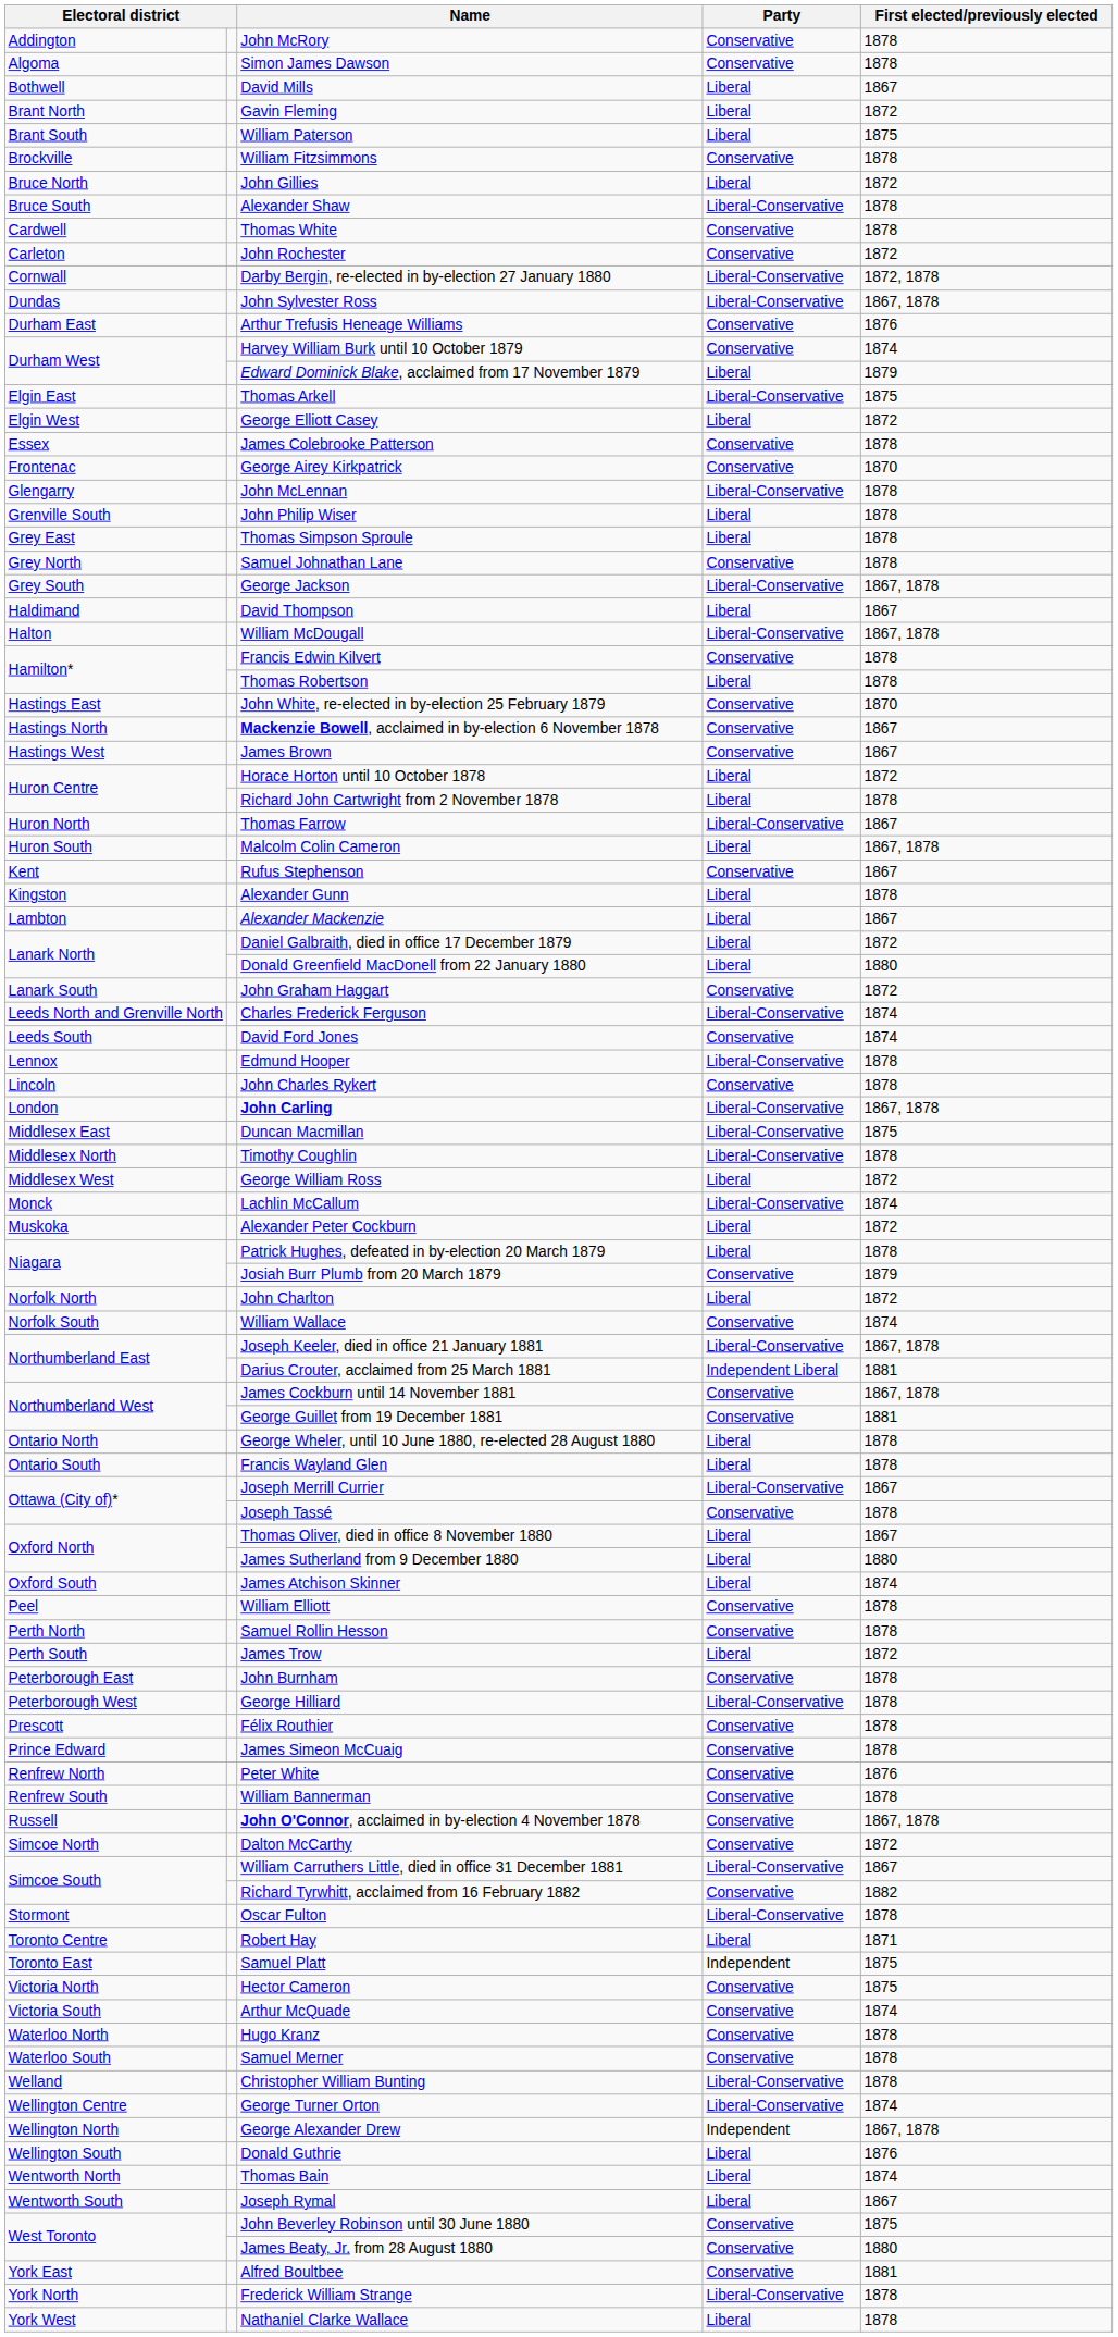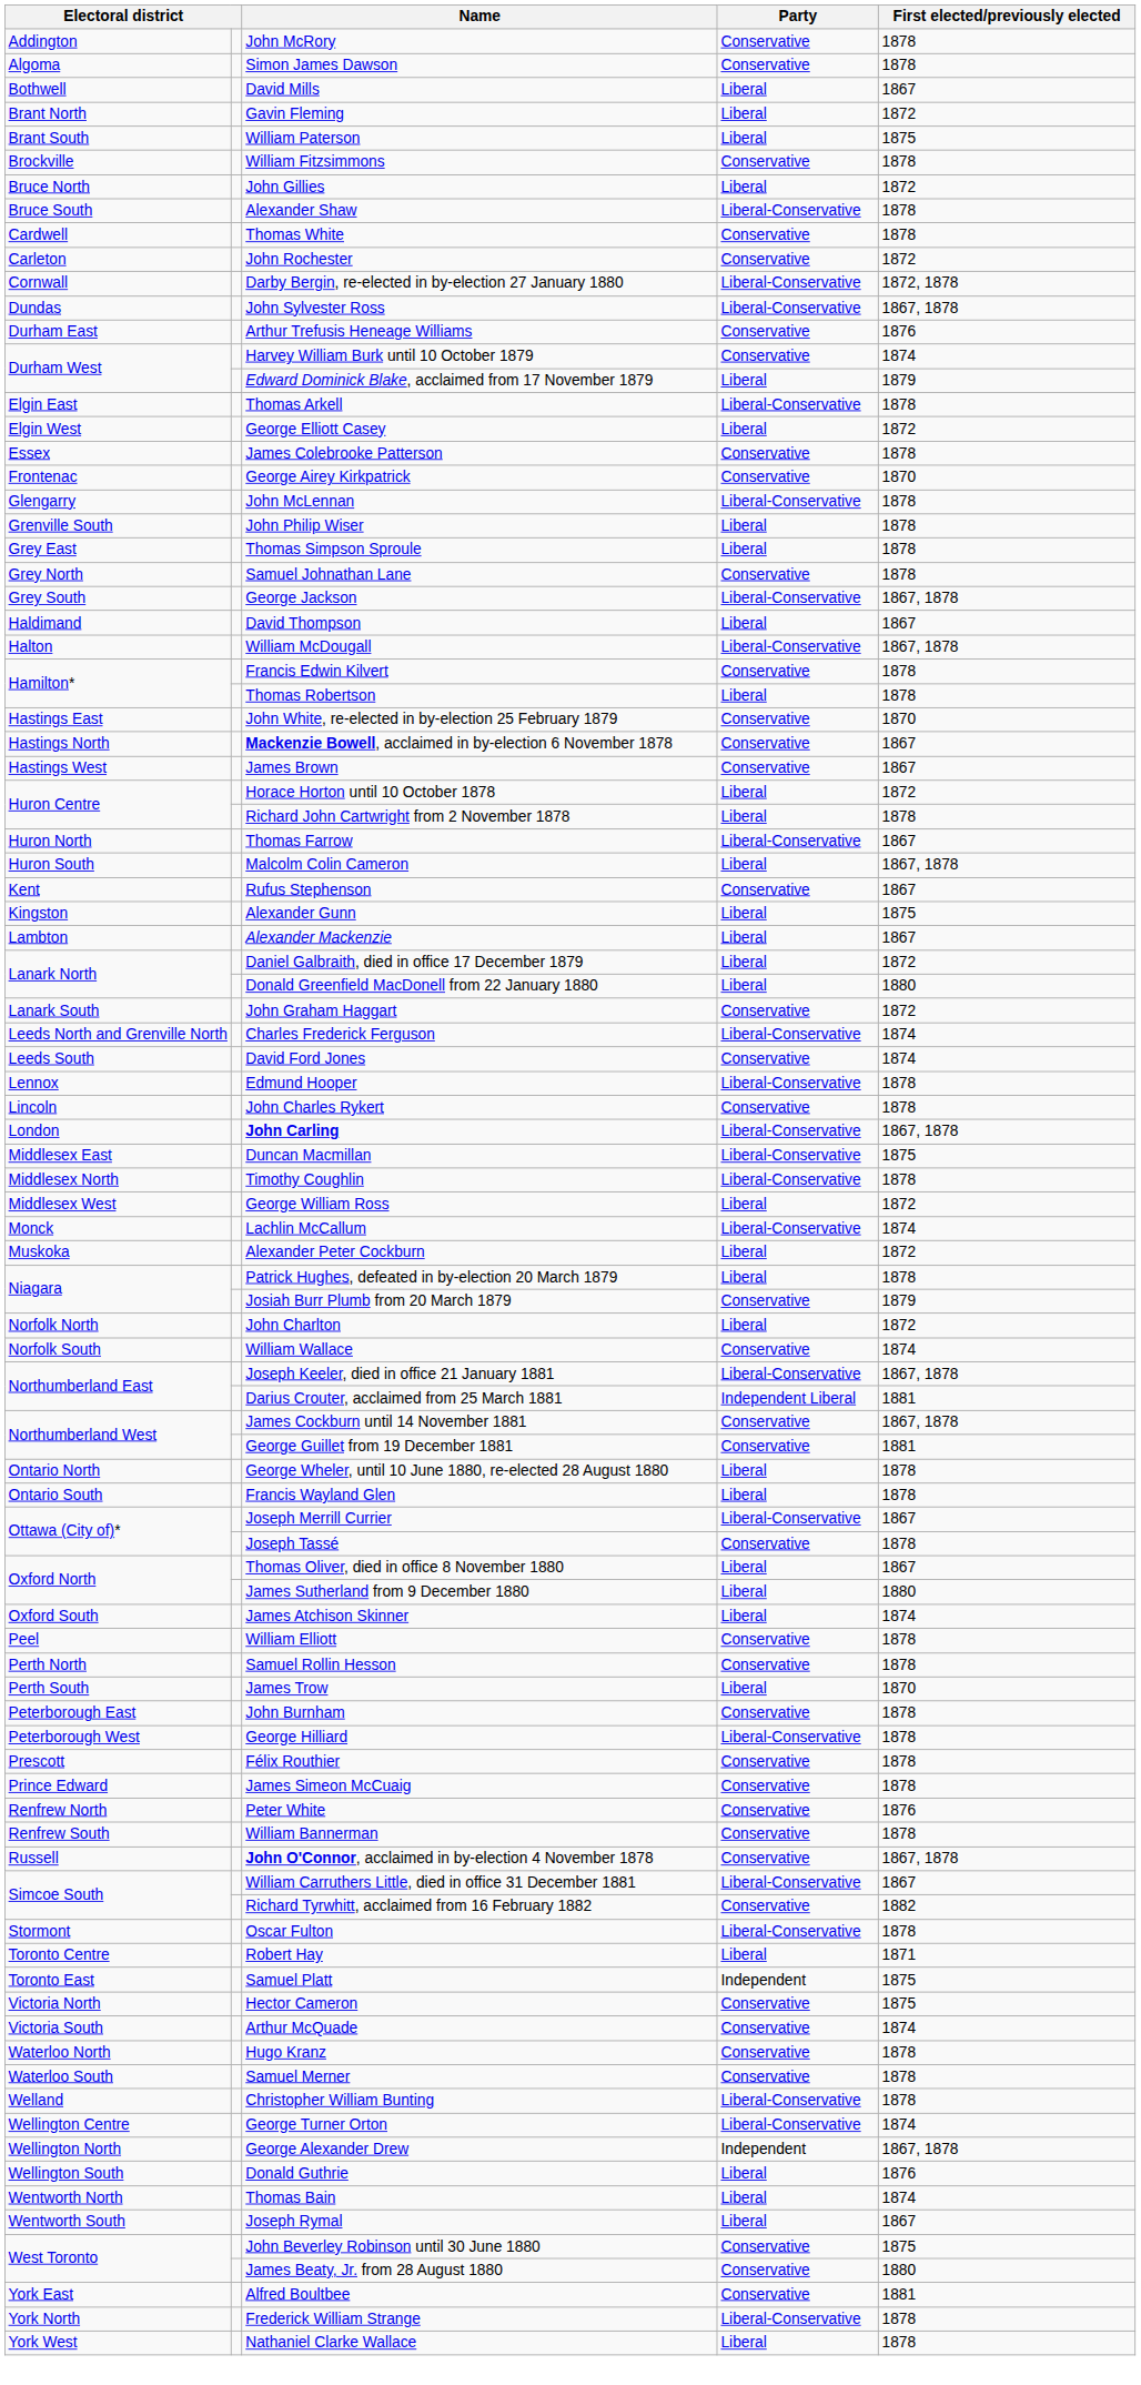 <table class="wikitable">
 <tr>
 <th colspan="2">Electoral district</th>
 <th>Name</th>
 <th>Party</th>
 <th>First elected/previously elected</th>
 </tr>
 <tr>
 <td width=20%><a href='#'>Addington</a></td>
 <td></td>
 <td><a href='#'>John McRory</a></td>
 <td><a href='#'>Conservative</a></td>
 <td>1878</td>
 </tr>
 <tr>
 <td><a href='#'>Algoma</a></td>
 <td></td>
 <td><a href='#'>Simon James Dawson</a></td>
 <td><a href='#'>Conservative</a></td>
 <td>1878</td>
 </tr>
 <tr>
 <td><a href='#'>Bothwell</a></td>
 <td></td>
 <td><a href='#'>David Mills</a></td>
 <td><a href='#'>Liberal</a></td>
 <td>1867</td>
 </tr>
 <tr>
 <td><a href='#'>Brant North</a></td>
 <td></td>
 <td><a href='#'>Gavin Fleming</a></td>
 <td><a href='#'>Liberal</a></td>
 <td>1872</td>
 </tr>
 <tr>
 <td><a href='#'>Brant South</a></td>
 <td></td>
 <td><a href='#'>William Paterson</a></td>
 <td><a href='#'>Liberal</a></td>
 <td>1875</td>
 </tr>
 <tr>
 <td><a href='#'>Brockville</a></td>
 <td></td>
 <td><a href='#'>William Fitzsimmons</a></td>
 <td><a href='#'>Conservative</a></td>
 <td>1878</td>
 </tr>
 <tr>
 <td><a href='#'>Bruce North</a></td>
 <td></td>
 <td><a href='#'>John Gillies</a></td>
 <td><a href='#'>Liberal</a></td>
 <td>1872</td>
 </tr>
 <tr>
 <td><a href='#'>Bruce South</a></td>
 <td></td>
 <td><a href='#'>Alexander Shaw</a></td>
 <td><a href='#'>Liberal-Conservative</a></td>
 <td>1878</td>
 </tr>
 <tr>
 <td><a href='#'>Cardwell</a></td>
 <td></td>
 <td><a href='#'>Thomas White</a></td>
 <td><a href='#'>Conservative</a></td>
 <td>1878</td>
 </tr>
 <tr>
 <td><a href='#'>Carleton</a></td>
 <td></td>
 <td><a href='#'>John Rochester</a></td>
 <td><a href='#'>Conservative</a></td>
 <td>1872</td>
 </tr>
 <tr>
 <td><a href='#'>Cornwall</a></td>
 <td></td>
 <td><a href='#'>Darby Bergin</a>, re-elected in by-election 27 January 1880</td>
 <td><a href='#'>Liberal-Conservative</a></td>
 <td>1872, 1878</td>
 </tr>
 <tr>
 <td><a href='#'>Dundas</a></td>
 <td></td>
 <td><a href='#'>John Sylvester Ross</a></td>
 <td><a href='#'>Liberal-Conservative</a></td>
 <td>1867, 1878</td>
 </tr>
 <tr>
 <td><a href='#'>Durham East</a></td>
 <td></td>
 <td><a href='#'>Arthur Trefusis Heneage Williams</a></td>
 <td><a href='#'>Conservative</a></td>
 <td>1876</td>
 </tr>
 <tr>
 <td rowspan=2><a href='#'>Durham West</a></td>
 <td></td>
 <td><a href='#'>Harvey William Burk</a> until 10 October 1879</td>
 <td><a href='#'>Conservative</a></td>
 <td>1874</td>
 </tr>
 <tr>
 <td></td>
 <td><em><a href='#'>Edward Dominick Blake</a></em>, acclaimed from 17 November 1879</td>
 <td><a href='#'>Liberal</a></td>
 <td>1879</td>
 </tr>
 <tr>
 <td><a href='#'>Elgin East</a></td>
 <td></td>
 <td><a href='#'>Thomas Arkell</a></td>
 <td><a href='#'>Liberal-Conservative</a></td>
-<td>1875</td>
+<td>1878</td>
 </tr>
 <tr>
 <td><a href='#'>Elgin West</a></td>
 <td></td>
 <td><a href='#'>George Elliott Casey</a></td>
 <td><a href='#'>Liberal</a></td>
 <td>1872</td>
 </tr>
 <tr>
 <td><a href='#'>Essex</a></td>
 <td></td>
 <td><a href='#'>James Colebrooke Patterson</a></td>
 <td><a href='#'>Conservative</a></td>
 <td>1878</td>
 </tr>
 <tr>
 <td><a href='#'>Frontenac</a></td>
 <td></td>
 <td><a href='#'>George Airey Kirkpatrick</a></td>
 <td><a href='#'>Conservative</a></td>
 <td>1870</td>
 </tr>
 <tr>
 <td><a href='#'>Glengarry</a></td>
 <td></td>
 <td><a href='#'>John McLennan</a></td>
 <td><a href='#'>Liberal-Conservative</a></td>
 <td>1878</td>
 </tr>
 <tr>
 <td><a href='#'>Grenville South</a></td>
 <td></td>
 <td><a href='#'>John Philip Wiser</a></td>
 <td><a href='#'>Liberal</a></td>
 <td>1878</td>
 </tr>
 <tr>
 <td><a href='#'>Grey East</a></td>
 <td></td>
 <td><a href='#'>Thomas Simpson Sproule</a></td>
 <td><a href='#'>Liberal</a></td>
 <td>1878</td>
 </tr>
 <tr>
 <td><a href='#'>Grey North</a></td>
 <td></td>
 <td><a href='#'>Samuel Johnathan Lane</a></td>
 <td><a href='#'>Conservative</a></td>
 <td>1878</td>
 </tr>
 <tr>
 <td><a href='#'>Grey South</a></td>
 <td></td>
 <td><a href='#'>George Jackson</a></td>
 <td><a href='#'>Liberal-Conservative</a></td>
 <td>1867, 1878</td>
 </tr>
 <tr>
 <td><a href='#'>Haldimand</a></td>
 <td></td>
 <td><a href='#'>David Thompson</a></td>
 <td><a href='#'>Liberal</a></td>
 <td>1867</td>
 </tr>
 <tr>
 <td><a href='#'>Halton</a></td>
 <td></td>
 <td><a href='#'>William McDougall</a></td>
 <td><a href='#'>Liberal-Conservative</a></td>
 <td>1867, 1878</td>
 </tr>
 <tr>
 <td rowspan=2><a href='#'>Hamilton</a>*</td>
 <td></td>
 <td><a href='#'>Francis Edwin Kilvert</a></td>
 <td><a href='#'>Conservative</a></td>
 <td>1878</td>
 </tr>
 <tr>
 <td></td>
 <td><a href='#'>Thomas Robertson</a></td>
 <td><a href='#'>Liberal</a></td>
 <td>1878</td>
 </tr>
 <tr>
 <td><a href='#'>Hastings East</a></td>
 <td></td>
 <td><a href='#'>John White</a>, re-elected in by-election 25 February 1879</td>
 <td><a href='#'>Conservative</a></td>
 <td>1870</td>
 </tr>
 <tr>
 <td><a href='#'>Hastings North</a></td>
 <td></td>
 <td><strong><a href='#'>Mackenzie Bowell</a></strong>, acclaimed in by-election 6 November 1878</td>
 <td><a href='#'>Conservative</a></td>
 <td>1867</td>
 </tr>
 <tr>
 <td><a href='#'>Hastings West</a></td>
 <td></td>
 <td><a href='#'>James Brown</a></td>
 <td><a href='#'>Conservative</a></td>
 <td>1867</td>
 </tr>
 <tr>
 <td rowspan=2><a href='#'>Huron Centre</a></td>
 <td></td>
 <td><a href='#'>Horace Horton</a> until 10 October 1878</td>
 <td><a href='#'>Liberal</a></td>
 <td>1872</td>
 </tr>
 <tr>
 <td></td>
 <td><a href='#'>Richard John Cartwright</a> from 2 November 1878</td>
 <td><a href='#'>Liberal</a></td>
 <td>1878</td>
 </tr>
 <tr>
 <td><a href='#'>Huron North</a></td>
 <td></td>
 <td><a href='#'>Thomas Farrow</a></td>
 <td><a href='#'>Liberal-Conservative</a></td>
 <td>1867</td>
 </tr>
 <tr>
 <td><a href='#'>Huron South</a></td>
 <td></td>
 <td><a href='#'>Malcolm Colin Cameron</a></td>
 <td><a href='#'>Liberal</a></td>
 <td>1867, 1878</td>
 </tr>
 <tr>
 <td><a href='#'>Kent</a></td>
 <td></td>
 <td><a href='#'>Rufus Stephenson</a></td>
 <td><a href='#'>Conservative</a></td>
 <td>1867</td>
 </tr>
 <tr>
 <td><a href='#'>Kingston</a></td>
 <td></td>
 <td><a href='#'>Alexander Gunn</a></td>
 <td><a href='#'>Liberal</a></td>
-<td>1878</td>
+<td>1875</td>
 </tr>
 <tr>
 <td><a href='#'>Lambton</a></td>
 <td></td>
 <td><em><a href='#'>Alexander Mackenzie</a></em></td>
 <td><a href='#'>Liberal</a></td>
 <td>1867</td>
 </tr>
 <tr>
 <td rowspan=2><a href='#'>Lanark North</a></td>
 <td></td>
 <td><a href='#'>Daniel Galbraith</a>, died in office 17 December 1879</td>
 <td><a href='#'>Liberal</a></td>
 <td>1872</td>
 </tr>
 <tr>
 <td></td>
 <td><a href='#'>Donald Greenfield MacDonell</a> from 22 January 1880</td>
 <td><a href='#'>Liberal</a></td>
 <td>1880</td>
 </tr>
 <tr>
 <td><a href='#'>Lanark South</a></td>
 <td></td>
 <td><a href='#'>John Graham Haggart</a></td>
 <td><a href='#'>Conservative</a></td>
 <td>1872</td>
 </tr>
 <tr>
 <td><a href='#'>Leeds North and Grenville North</a></td>
 <td></td>
 <td><a href='#'>Charles Frederick Ferguson</a></td>
 <td><a href='#'>Liberal-Conservative</a></td>
 <td>1874</td>
 </tr>
 <tr>
 <td><a href='#'>Leeds South</a></td>
 <td></td>
 <td><a href='#'>David Ford Jones</a></td>
 <td><a href='#'>Conservative</a></td>
 <td>1874</td>
 </tr>
 <tr>
 <td><a href='#'>Lennox</a></td>
 <td></td>
 <td><a href='#'>Edmund Hooper</a></td>
 <td><a href='#'>Liberal-Conservative</a></td>
 <td>1878</td>
 </tr>
 <tr>
 <td><a href='#'>Lincoln</a></td>
 <td></td>
 <td><a href='#'>John Charles Rykert</a></td>
 <td><a href='#'>Conservative</a></td>
 <td>1878</td>
 </tr>
 <tr>
 <td><a href='#'>London</a></td>
 <td></td>
 <td><strong><a href='#'>John Carling</a></strong></td>
 <td><a href='#'>Liberal-Conservative</a></td>
 <td>1867, 1878</td>
 </tr>
 <tr>
 <td><a href='#'>Middlesex East</a></td>
 <td></td>
 <td><a href='#'>Duncan Macmillan</a></td>
 <td><a href='#'>Liberal-Conservative</a></td>
 <td>1875</td>
 </tr>
 <tr>
 <td><a href='#'>Middlesex North</a></td>
 <td></td>
 <td><a href='#'>Timothy Coughlin</a></td>
 <td><a href='#'>Liberal-Conservative</a></td>
 <td>1878</td>
 </tr>
 <tr>
 <td><a href='#'>Middlesex West</a></td>
 <td></td>
 <td><a href='#'>George William Ross</a></td>
 <td><a href='#'>Liberal</a></td>
 <td>1872</td>
 </tr>
 <tr>
 <td><a href='#'>Monck</a></td>
 <td></td>
 <td><a href='#'>Lachlin McCallum</a></td>
 <td><a href='#'>Liberal-Conservative</a></td>
 <td>1874</td>
 </tr>
 <tr>
 <td><a href='#'>Muskoka</a></td>
 <td></td>
 <td><a href='#'>Alexander Peter Cockburn</a></td>
 <td><a href='#'>Liberal</a></td>
 <td>1872</td>
 </tr>
 <tr>
 <td rowspan=2><a href='#'>Niagara</a></td>
 <td></td>
 <td><a href='#'>Patrick Hughes</a>, defeated in by-election 20 March 1879</td>
 <td><a href='#'>Liberal</a></td>
 <td>1878</td>
 </tr>
 <tr>
 <td></td>
 <td><a href='#'>Josiah Burr Plumb</a> from 20 March 1879</td>
 <td><a href='#'>Conservative</a></td>
 <td>1879</td>
 </tr>
 <tr>
 <td><a href='#'>Norfolk North</a></td>
 <td></td>
 <td><a href='#'>John Charlton</a></td>
 <td><a href='#'>Liberal</a></td>
 <td>1872</td>
 </tr>
 <tr>
 <td><a href='#'>Norfolk South</a></td>
 <td></td>
 <td><a href='#'>William Wallace</a></td>
 <td><a href='#'>Conservative</a></td>
 <td>1874</td>
 </tr>
 <tr>
 <td rowspan=2><a href='#'>Northumberland East</a></td>
 <td></td>
 <td><a href='#'>Joseph Keeler</a>, died in office 21 January 1881</td>
 <td><a href='#'>Liberal-Conservative</a></td>
 <td>1867, 1878</td>
 </tr>
 <tr>
 <td></td>
 <td><a href='#'>Darius Crouter</a>, acclaimed from 25 March 1881</td>
 <td><a href='#'>Independent Liberal</a></td>
 <td>1881</td>
 </tr>
 <tr>
 <td rowspan=2><a href='#'>Northumberland West</a></td>
 <td></td>
 <td><a href='#'>James Cockburn</a> until 14 November 1881</td>
 <td><a href='#'>Conservative</a></td>
 <td>1867, 1878</td>
 </tr>
 <tr>
 <td></td>
 <td><a href='#'>George Guillet</a> from 19 December 1881</td>
 <td><a href='#'>Conservative</a></td>
 <td>1881</td>
 </tr>
 <tr>
 <td><a href='#'>Ontario North</a></td>
 <td></td>
 <td><a href='#'>George Wheler</a>, until 10 June 1880, re-elected 28 August 1880</td>
 <td><a href='#'>Liberal</a></td>
 <td>1878</td>
 </tr>
 <tr>
 <td><a href='#'>Ontario South</a></td>
 <td></td>
 <td><a href='#'>Francis Wayland Glen</a></td>
 <td><a href='#'>Liberal</a></td>
 <td>1878</td>
 </tr>
 <tr>
 <td rowspan=2><a href='#'>Ottawa (City of)</a>*</td>
 <td></td>
 <td><a href='#'>Joseph Merrill Currier</a></td>
 <td><a href='#'>Liberal-Conservative</a></td>
 <td>1867</td>
 </tr>
 <tr>
 <td></td>
 <td><a href='#'>Joseph Tassé</a></td>
 <td><a href='#'>Conservative</a></td>
 <td>1878</td>
 </tr>
 <tr>
 <td rowspan=2><a href='#'>Oxford North</a></td>
 <td></td>
 <td><a href='#'>Thomas Oliver</a>, died in office 8 November 1880</td>
 <td><a href='#'>Liberal</a></td>
 <td>1867</td>
 </tr>
 <tr>
 <td></td>
 <td><a href='#'>James Sutherland</a> from 9 December 1880</td>
 <td><a href='#'>Liberal</a></td>
 <td>1880</td>
 </tr>
 <tr>
 <td><a href='#'>Oxford South</a></td>
 <td></td>
 <td><a href='#'>James Atchison Skinner</a></td>
 <td><a href='#'>Liberal</a></td>
 <td>1874</td>
 </tr>
 <tr>
 <td><a href='#'>Peel</a></td>
 <td></td>
 <td><a href='#'>William Elliott</a></td>
 <td><a href='#'>Conservative</a></td>
 <td>1878</td>
 </tr>
 <tr>
 <td><a href='#'>Perth North</a></td>
 <td></td>
 <td><a href='#'>Samuel Rollin Hesson</a></td>
 <td><a href='#'>Conservative</a></td>
 <td>1878</td>
 </tr>
 <tr>
 <td><a href='#'>Perth South</a></td>
 <td></td>
 <td><a href='#'>James Trow</a></td>
 <td><a href='#'>Liberal</a></td>
-<td>1872</td>
+<td>1870</td>
 </tr>
 <tr>
 <td><a href='#'>Peterborough East</a></td>
 <td></td>
 <td><a href='#'>John Burnham</a></td>
 <td><a href='#'>Conservative</a></td>
 <td>1878</td>
 </tr>
 <tr>
 <td><a href='#'>Peterborough West</a></td>
 <td></td>
 <td><a href='#'>George Hilliard</a></td>
 <td><a href='#'>Liberal-Conservative</a></td>
 <td>1878</td>
 </tr>
 <tr>
 <td><a href='#'>Prescott</a></td>
 <td></td>
 <td><a href='#'>Félix Routhier</a></td>
 <td><a href='#'>Conservative</a></td>
 <td>1878</td>
 </tr>
 <tr>
 <td><a href='#'>Prince Edward</a></td>
 <td></td>
 <td><a href='#'>James Simeon McCuaig</a></td>
 <td><a href='#'>Conservative</a></td>
 <td>1878</td>
 </tr>
 <tr>
 <td><a href='#'>Renfrew North</a></td>
 <td></td>
 <td><a href='#'>Peter White</a></td>
 <td><a href='#'>Conservative</a></td>
 <td>1876</td>
 </tr>
 <tr>
 <td><a href='#'>Renfrew South</a></td>
 <td></td>
 <td><a href='#'>William Bannerman</a></td>
 <td><a href='#'>Conservative</a></td>
 <td>1878</td>
 </tr>
 <tr>
 <td><a href='#'>Russell</a></td>
 <td></td>
 <td><strong><a href='#'>John O'Connor</a></strong>, acclaimed in by-election 4 November 1878</td>
 <td><a href='#'>Conservative</a></td>
 <td>1867, 1878</td>
-</tr>
-<tr>
-<td><a href='#'>Simcoe North</a></td>
-<td></td>
-<td><a href='#'>Dalton McCarthy</a></td>
-<td><a href='#'>Conservative</a></td>
-<td>1872</td>
 </tr>
 <tr>
 <td rowspan=2><a href='#'>Simcoe South</a></td>
 <td></td>
 <td><a href='#'>William Carruthers Little</a>, died in office 31 December 1881</td>
 <td><a href='#'>Liberal-Conservative</a></td>
 <td>1867</td>
 </tr>
 <tr>
 <td></td>
 <td><a href='#'>Richard Tyrwhitt</a>, acclaimed from 16 February 1882</td>
 <td><a href='#'>Conservative</a></td>
 <td>1882</td>
 </tr>
 <tr>
 <td><a href='#'>Stormont</a></td>
 <td></td>
 <td><a href='#'>Oscar Fulton</a></td>
 <td><a href='#'>Liberal-Conservative</a></td>
 <td>1878</td>
 </tr>
 <tr>
 <td><a href='#'>Toronto Centre</a></td>
 <td></td>
 <td><a href='#'>Robert Hay</a></td>
 <td><a href='#'>Liberal</a></td>
 <td>1871</td>
 </tr>
 <tr>
 <td><a href='#'>Toronto East</a></td>
 <td></td>
 <td><a href='#'>Samuel Platt</a></td>
 <td>Independent</td>
 <td>1875</td>
 </tr>
 <tr>
 <td><a href='#'>Victoria North</a></td>
 <td></td>
 <td><a href='#'>Hector Cameron</a></td>
 <td><a href='#'>Conservative</a></td>
 <td>1875</td>
 </tr>
 <tr>
 <td><a href='#'>Victoria South</a></td>
 <td></td>
 <td><a href='#'>Arthur McQuade</a></td>
 <td><a href='#'>Conservative</a></td>
 <td>1874</td>
 </tr>
 <tr>
 <td><a href='#'>Waterloo North</a></td>
 <td></td>
 <td><a href='#'>Hugo Kranz</a></td>
 <td><a href='#'>Conservative</a></td>
 <td>1878</td>
 </tr>
 <tr>
 <td><a href='#'>Waterloo South</a></td>
 <td></td>
 <td><a href='#'>Samuel Merner</a></td>
 <td><a href='#'>Conservative</a></td>
 <td>1878</td>
 </tr>
 <tr>
 <td><a href='#'>Welland</a></td>
 <td></td>
 <td><a href='#'>Christopher William Bunting</a></td>
 <td><a href='#'>Liberal-Conservative</a></td>
 <td>1878</td>
 </tr>
 <tr>
 <td><a href='#'>Wellington Centre</a></td>
 <td></td>
 <td><a href='#'>George Turner Orton</a></td>
 <td><a href='#'>Liberal-Conservative</a></td>
 <td>1874</td>
 </tr>
 <tr>
 <td><a href='#'>Wellington North</a></td>
 <td></td>
 <td><a href='#'>George Alexander Drew</a></td>
 <td>Independent</td>
 <td>1867, 1878</td>
 </tr>
 <tr>
 <td><a href='#'>Wellington South</a></td>
 <td></td>
 <td><a href='#'>Donald Guthrie</a></td>
 <td><a href='#'>Liberal</a></td>
 <td>1876</td>
 </tr>
 <tr>
 <td><a href='#'>Wentworth North</a></td>
 <td></td>
 <td><a href='#'>Thomas Bain</a></td>
 <td><a href='#'>Liberal</a></td>
 <td>1874</td>
 </tr>
 <tr>
 <td><a href='#'>Wentworth South</a></td>
 <td></td>
 <td><a href='#'>Joseph Rymal</a></td>
 <td><a href='#'>Liberal</a></td>
 <td>1867</td>
 </tr>
 <tr>
 <td rowspan=2><a href='#'>West Toronto</a></td>
 <td></td>
 <td><a href='#'>John Beverley Robinson</a> until 30 June 1880</td>
 <td><a href='#'>Conservative</a></td>
 <td>1875</td>
 </tr>
 <tr>
 <td></td>
 <td><a href='#'>James Beaty, Jr.</a> from 28 August 1880</td>
 <td><a href='#'>Conservative</a></td>
 <td>1880</td>
 </tr>
 <tr>
 <td><a href='#'>York East</a></td>
 <td></td>
 <td><a href='#'>Alfred Boultbee</a></td>
 <td><a href='#'>Conservative</a></td>
 <td>1881</td>
 </tr>
 <tr>
 <td><a href='#'>York North</a></td>
 <td></td>
 <td><a href='#'>Frederick William Strange</a></td>
 <td><a href='#'>Liberal-Conservative</a></td>
 <td>1878</td>
 </tr>
 <tr>
 <td><a href='#'>York West</a></td>
 <td></td>
 <td><a href='#'>Nathaniel Clarke Wallace</a></td>
 <td><a href='#'>Liberal</a></td>
 <td>1878</td>
 </tr>
 </table>
